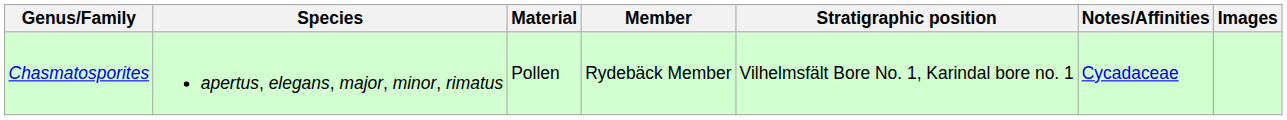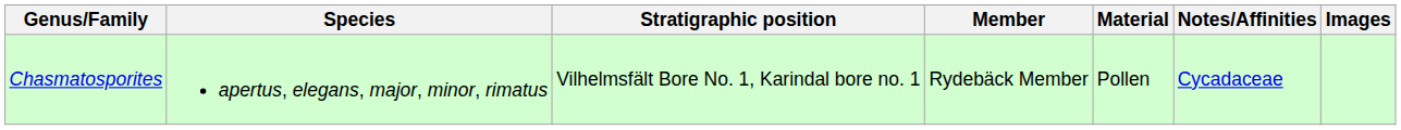 <table class="wikitable">
 <tr>
 <th>Genus/Family</th>
 <th>Species</th>
+<th>Stratigraphic position</th>
+<th>Member</th>
 <th>Material</th>
-<th>Member</th>
-<th>Stratigraphic position</th>
 <th>Notes/Affinities</th>
 <th>Images</th>
 </tr>
 <tr>
 <td style="background:#D1FFCF;"><em><a href='#'>Chasmatosporites</a></em></td>
 <td style="background:#D1FFCF;"><br><ul><li><em>apertus</em>, <em>elegans</em>, <em>major</em>, <em>minor</em>, <em>rimatus</em></li></ul></td>
+<td style="background:#D1FFCF;">Vilhelmsfält Bore No. 1, Karindal bore no. 1</td>
+<td style="background:#D1FFCF;">Rydebäck Member</td>
 <td style="background:#D1FFCF;">Pollen</td>
-<td style="background:#D1FFCF;">Rydebäck Member</td>
-<td style="background:#D1FFCF;">Vilhelmsfält Bore No. 1, Karindal bore no. 1</td>
 <td style="background:#D1FFCF;"><a href='#'>Cycadaceae</a></td>
 <td style="background:#D1FFCF;"></td>
 </tr>
 </table>
